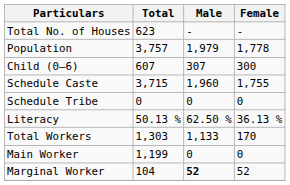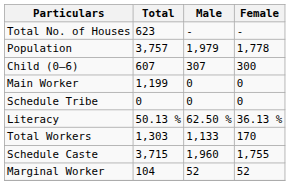 <table class="wikitable sortable">
 <tr>
 <th>Particulars</th>
 <th>Total</th>
 <th>Male</th>
 <th>Female</th>
 </tr>
 <tr>
 <td>Total No. of Houses</td>
 <td>623</td>
 <td>-</td>
 <td>-</td>
 </tr>
 <tr>
 <td>Population</td>
 <td>3,757</td>
 <td>1,979</td>
 <td>1,778</td>
 </tr>
 <tr>
 <td>Child (0–6)</td>
 <td>607</td>
 <td>307</td>
 <td>300</td>
 </tr>
 <tr>
-<td>Schedule Caste</td>
-<td>3,715</td>
-<td>1,960</td>
-<td>1,755</td>
+<td>Main Worker</td>
+<td>1,199</td>
+<td>0</td>
+<td>0</td>
 </tr>
 <tr>
 <td>Schedule Tribe</td>
 <td>0</td>
 <td>0</td>
 <td>0</td>
 </tr>
 <tr>
 <td>Literacy</td>
 <td>50.13 %</td>
 <td>62.50 %</td>
 <td>36.13 %</td>
 </tr>
 <tr>
 <td>Total Workers</td>
 <td>1,303</td>
 <td>1,133</td>
 <td>170</td>
 </tr>
 <tr>
-<td>Main Worker</td>
-<td>1,199</td>
-<td>0</td>
-<td>0</td>
+<td>Schedule Caste</td>
+<td>3,715</td>
+<td>1,960</td>
+<td>1,755</td>
 </tr>
 <tr>
 <td>Marginal Worker</td>
 <td>104</td>
-<td><strong>52</strong></td>
+<td>52</td>
 <td>52</td>
 </tr>
 <tr>
 </tr>
 </table>
